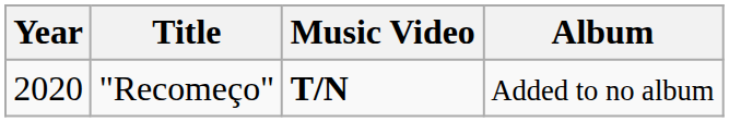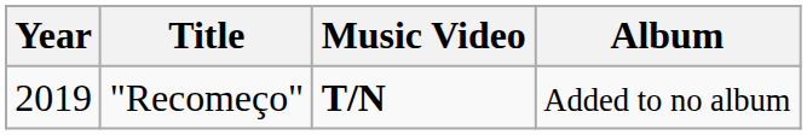 <table class="wikitable">
 <tr>
 <th>Year</th>
 <th>Title</th>
 <th>Music Video</th>
 <th>Album</th>
 </tr>
 <tr>
-<td>2020</td>
+<td>2019</td>
 <td>"Recomeço"</td>
 <td><strong>T/N</strong></td>
 <td><small>Added to no album</small></td>
 </tr>
 </table>
